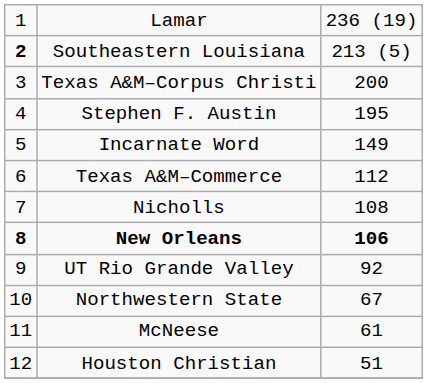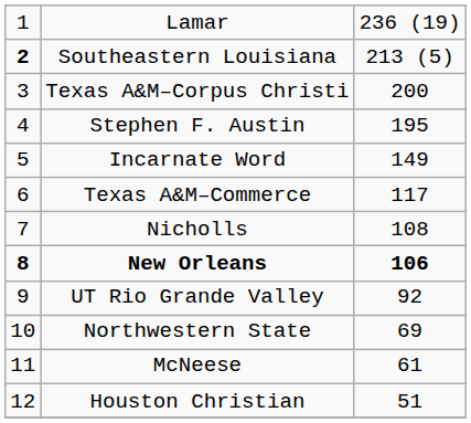 <table class="wikitable">
 <tr align="center">
 <td>1</td>
 <td>Lamar</td>
 <td>236 (19)</td>
 </tr>
 <tr align="center">
 <td><strong>2</strong></td>
 <td>Southeastern Louisiana</td>
 <td>213 (5)</td>
 </tr>
 <tr align="center">
 <td>3</td>
 <td>Texas A&M–Corpus Christi</td>
 <td>200</td>
 </tr>
 <tr align="center">
 <td>4</td>
 <td>Stephen F. Austin</td>
 <td>195</td>
 </tr>
 <tr align="center">
 <td>5</td>
 <td>Incarnate Word</td>
 <td>149</td>
 </tr>
 <tr align="center">
 <td>6</td>
 <td>Texas A&M–Commerce<br></td>
-<td>112</td>
+<td>117</td>
 </tr>
 <tr align="center">
 <td>7</td>
 <td>Nicholls</td>
 <td>108</td>
 </tr>
 <tr align="center">
 <td><strong>8</strong></td>
 <td><strong>New Orleans</strong></td>
 <td><strong>106</strong></td>
 </tr>
 <tr align="center">
 <td>9</td>
 <td>UT Rio Grande Valley</td>
 <td>92</td>
 </tr>
 <tr align="center">
 <td>10</td>
 <td>Northwestern State</td>
-<td>67</td>
+<td>69</td>
 </tr>
 <tr align="center">
 <td>11</td>
 <td>McNeese</td>
 <td>61</td>
 </tr>
 <tr align="center">
 <td>12</td>
 <td>Houston Christian</td>
 <td>51</td>
 </tr>
 <tr align="center">
 </tr>
 </table>
